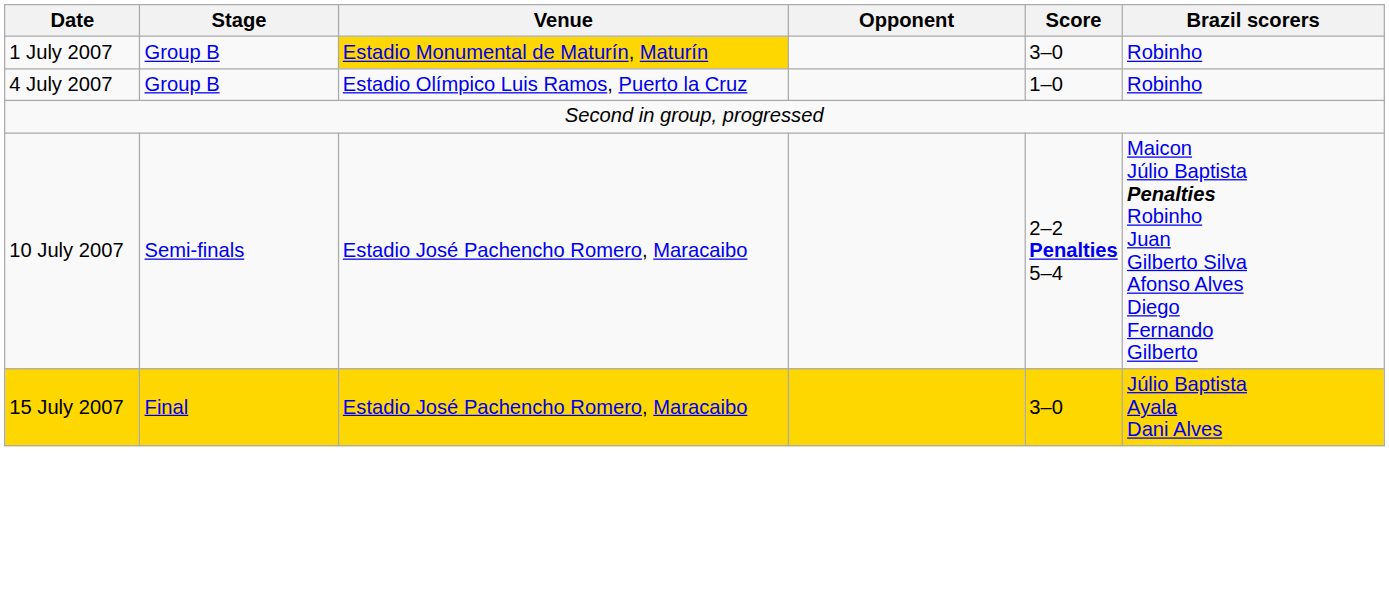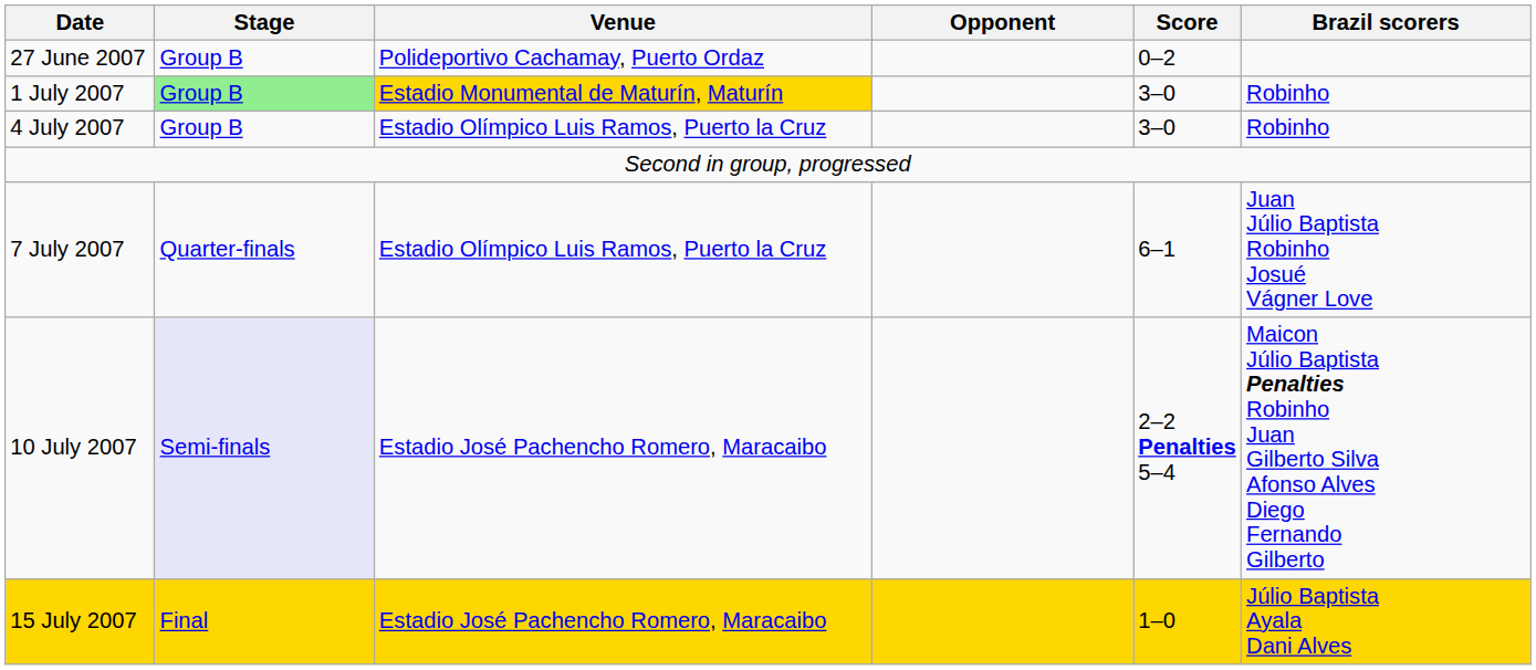 <table class="wikitable">
 <tr>
 <th width=100px>Date</th>
 <th width=150px>Stage</th>
 <th width=350px>Venue</th>
 <th width=180px>Opponent</th>
 <th width=70px>Score</th>
 <th width=200px>Brazil scorers</th>
 </tr>
 <tr>
+<td>27 June 2007</td>
+<td><a href='#'>Group B</a></td>
+<td><a href='#'>Polideportivo Cachamay</a>, <a href='#'>Puerto Ordaz</a></td>
+<td></td>
+<td>0–2</td>
+<td></td>
+</tr>
+<tr>
 <td>1 July 2007</td>
-<td><a href='#'>Group B</a></td>
+<td style="background: lightgreen;"><a href='#'>Group B</a></td>
 <td style="background: gold;"><a href='#'>Estadio Monumental de Maturín</a>, <a href='#'>Maturín</a></td>
 <td></td>
 <td>3–0</td>
 <td><a href='#'>Robinho</a> </td>
 </tr>
 <tr>
 <td>4 July 2007</td>
 <td><a href='#'>Group B</a></td>
 <td><a href='#'>Estadio Olímpico Luis Ramos</a>, <a href='#'>Puerto la Cruz</a></td>
 <td></td>
-<td>1–0</td>
+<td>3–0</td>
 <td><a href='#'>Robinho</a> </td>
 </tr>
 <tr>
 <td colspan="6" style="text-align:center;"><em>Second in group, progressed</em></td>
 </tr>
 <tr>
+<td>7 July 2007</td>
+<td><a href='#'>Quarter-finals</a></td>
+<td><a href='#'>Estadio Olímpico Luis Ramos</a>, <a href='#'>Puerto la Cruz</a></td>
+<td></td>
+<td>6–1</td>
+<td><a href='#'>Juan</a>  <br> <a href='#'>Júlio Baptista</a>  <br> <a href='#'>Robinho</a>  <br> <a href='#'>Josué</a>  <br> <a href='#'>Vágner Love</a> </td>
+</tr>
+<tr>
 <td>10 July 2007</td>
-<td><a href='#'>Semi-finals</a></td>
+<td style="background: lavender;"><a href='#'>Semi-finals</a></td>
 <td><a href='#'>Estadio José Pachencho Romero</a>, <a href='#'>Maracaibo</a></td>
 <td></td>
 <td>2–2 <br> <strong><a href='#'>Penalties</a></strong> <br> 5–4</td>
 <td><a href='#'>Maicon</a>  <br> <a href='#'>Júlio Baptista</a>  <br> <strong><em>Penalties</em></strong> <br> <a href='#'>Robinho</a>  <br> <a href='#'>Juan</a>  <br> <a href='#'>Gilberto Silva</a>  <br> <a href='#'>Afonso Alves</a>  <br> <a href='#'>Diego</a>  <br> <a href='#'>Fernando</a>  <br> <a href='#'>Gilberto</a> </td>
 </tr>
 <tr style="background:gold;">
 <td>15 July 2007</td>
 <td><a href='#'>Final</a></td>
 <td><a href='#'>Estadio José Pachencho Romero</a>, <a href='#'>Maracaibo</a></td>
 <td></td>
-<td>3–0</td>
+<td>1–0</td>
 <td><a href='#'>Júlio Baptista</a>  <br> <a href='#'>Ayala</a>  <br> <a href='#'>Dani Alves</a> </td>
 </tr>
 </table>
